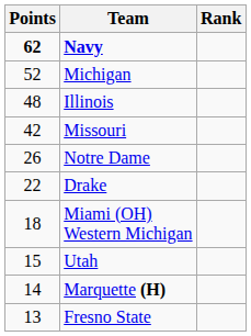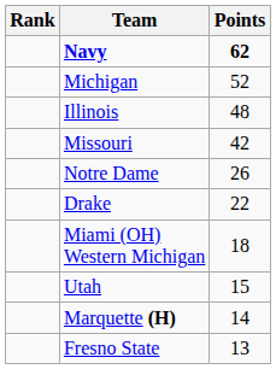 <table class="wikitable sortable" style="text-align:center">
 <tr>
+<th>Rank</th>
+<th>Team</th>
 <th>Points</th>
-<th>Team</th>
-<th>Rank</th>
 </tr>
 <tr>
+<td></td>
+<td align=left><strong><a href='#'>Navy</a></strong></td>
 <td><strong>62</strong></td>
-<td align=left><strong><a href='#'>Navy</a></strong></td>
-<td></td>
 </tr>
 <tr>
+<td></td>
+<td align=left><a href='#'>Michigan</a></td>
 <td>52</td>
-<td align=left><a href='#'>Michigan</a></td>
-<td></td>
 </tr>
 <tr>
+<td></td>
+<td align=left><a href='#'>Illinois</a></td>
 <td>48</td>
-<td align=left><a href='#'>Illinois</a></td>
-<td></td>
 </tr>
 <tr>
+<td></td>
+<td align=left><a href='#'>Missouri</a></td>
 <td>42</td>
-<td align=left><a href='#'>Missouri</a></td>
-<td></td>
 </tr>
 <tr>
+<td></td>
+<td align=left><a href='#'>Notre Dame</a></td>
 <td>26</td>
-<td align=left><a href='#'>Notre Dame</a></td>
-<td></td>
 </tr>
 <tr>
+<td></td>
+<td align=left><a href='#'>Drake</a></td>
 <td>22</td>
-<td align=left><a href='#'>Drake</a></td>
-<td></td>
 </tr>
 <tr>
+<td></td>
+<td align=left><a href='#'>Miami (OH)</a><br><a href='#'>Western Michigan</a></td>
 <td>18</td>
-<td align=left><a href='#'>Miami (OH)</a><br><a href='#'>Western Michigan</a></td>
-<td></td>
 </tr>
 <tr>
+<td></td>
+<td align=left><a href='#'>Utah</a></td>
 <td>15</td>
-<td align=left><a href='#'>Utah</a></td>
-<td></td>
 </tr>
 <tr>
+<td></td>
+<td align=left><a href='#'>Marquette</a> <strong>(H)</strong></td>
 <td>14</td>
-<td align=left><a href='#'>Marquette</a> <strong>(H)</strong></td>
-<td></td>
 </tr>
 <tr>
+<td></td>
+<td align=left><a href='#'>Fresno State</a></td>
 <td>13</td>
-<td align=left><a href='#'>Fresno State</a></td>
-<td></td>
 </tr>
 </table>
